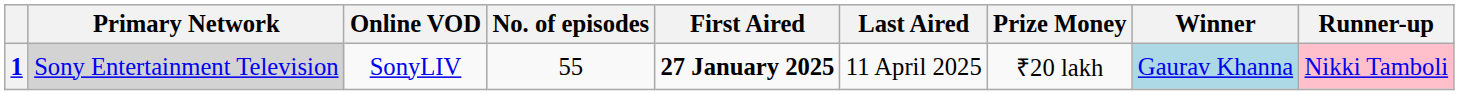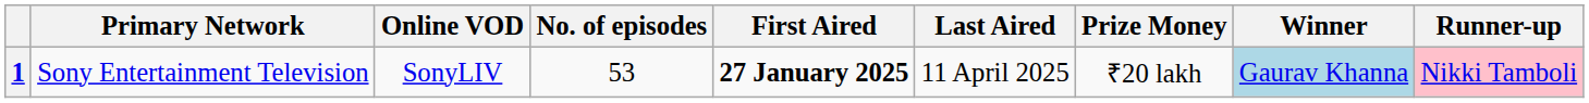 <table class="wikitable" style="text-align:center;">
 <tr>
 <th></th>
 <th>Primary Network</th>
 <th>Online VOD</th>
 <th>No. of episodes</th>
 <th>First Aired</th>
 <th>Last Aired</th>
 <th>Prize Money</th>
 <th>Winner</th>
 <th>Runner-up</th>
 </tr>
 <tr>
 <th><a href='#'>1</a></th>
-<td style="background: lightgrey;"><a href='#'>Sony Entertainment Television</a></td>
+<td><a href='#'>Sony Entertainment Television</a></td>
 <td><a href='#'>SonyLIV</a></td>
-<td>55</td>
+<td>53</td>
 <td><strong>27 January 2025</strong></td>
 <td>11 April 2025</td>
 <td>₹20 lakh</td>
 <td Bgcolor=lightblue><a href='#'>Gaurav Khanna</a></td>
 <td Bgcolor=pink><a href='#'>Nikki Tamboli</a></td>
 </tr>
 </table>
